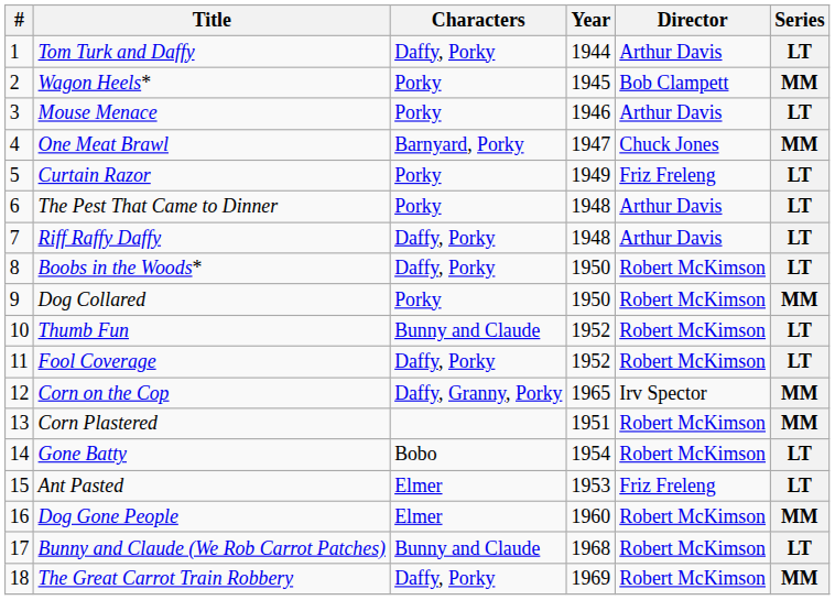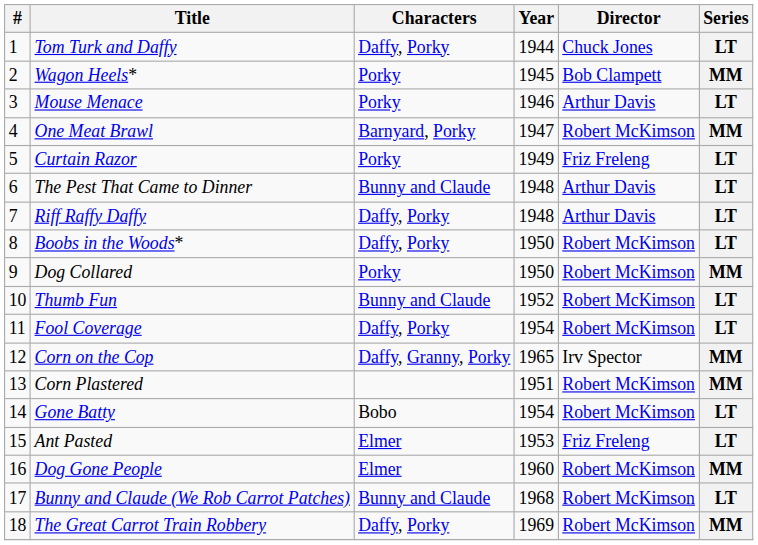 <table class="wikitable sortable">
 <tr>
 <th>#</th>
 <th>Title</th>
 <th>Characters</th>
 <th>Year</th>
 <th>Director</th>
 <th>Series</th>
 </tr>
 <tr>
 <td>1</td>
 <td><em><a href='#'>Tom Turk and Daffy</a></em></td>
 <td><a href='#'>Daffy</a>, <a href='#'>Porky</a></td>
 <td>1944</td>
-<td><a href='#'>Arthur Davis</a></td>
+<td><a href='#'>Chuck Jones</a></td>
 <th>LT</th>
 </tr>
 <tr>
 <td>2</td>
 <td><em><a href='#'>Wagon Heels</a></em>*</td>
 <td><a href='#'>Porky</a></td>
 <td>1945</td>
 <td><a href='#'>Bob Clampett</a></td>
 <th>MM</th>
 </tr>
 <tr>
 <td>3</td>
 <td><em><a href='#'>Mouse Menace</a></em></td>
 <td><a href='#'>Porky</a></td>
 <td>1946</td>
 <td><a href='#'>Arthur Davis</a></td>
 <th>LT</th>
 </tr>
 <tr>
 <td>4</td>
 <td><em><a href='#'>One Meat Brawl</a></em></td>
 <td><a href='#'>Barnyard</a>, <a href='#'>Porky</a></td>
 <td>1947</td>
-<td><a href='#'>Chuck Jones</a></td>
+<td><a href='#'>Robert McKimson</a></td>
 <th>MM</th>
 </tr>
 <tr>
 <td>5</td>
 <td><em><a href='#'>Curtain Razor</a></em></td>
 <td><a href='#'>Porky</a></td>
 <td>1949</td>
 <td><a href='#'>Friz Freleng</a></td>
 <th>LT</th>
 </tr>
 <tr>
 <td>6</td>
 <td><em>The Pest That Came to Dinner</em></td>
-<td><a href='#'>Porky</a></td>
+<td><a href='#'>Bunny and Claude</a></td>
 <td>1948</td>
 <td><a href='#'>Arthur Davis</a></td>
 <th>LT</th>
 </tr>
 <tr>
 <td>7</td>
 <td><em><a href='#'>Riff Raffy Daffy</a></em></td>
 <td><a href='#'>Daffy</a>, <a href='#'>Porky</a></td>
 <td>1948</td>
 <td><a href='#'>Arthur Davis</a></td>
 <th>LT</th>
 </tr>
 <tr>
 <td>8</td>
 <td><em><a href='#'>Boobs in the Woods</a></em>*</td>
 <td><a href='#'>Daffy</a>, <a href='#'>Porky</a></td>
 <td>1950</td>
 <td><a href='#'>Robert McKimson</a></td>
 <th>LT</th>
 </tr>
 <tr>
 <td>9</td>
 <td><em>Dog Collared</em></td>
 <td><a href='#'>Porky</a></td>
 <td>1950</td>
 <td><a href='#'>Robert McKimson</a></td>
 <th>MM</th>
 </tr>
 <tr>
 <td>10</td>
 <td><em><a href='#'>Thumb Fun</a></em></td>
 <td><a href='#'>Bunny and Claude</a></td>
 <td>1952</td>
 <td><a href='#'>Robert McKimson</a></td>
 <th>LT</th>
 </tr>
 <tr>
 <td>11</td>
 <td><em><a href='#'>Fool Coverage</a></em></td>
 <td><a href='#'>Daffy</a>, <a href='#'>Porky</a></td>
-<td>1952</td>
+<td>1954</td>
 <td><a href='#'>Robert McKimson</a></td>
 <th>LT</th>
 </tr>
 <tr>
 <td>12</td>
 <td><em><a href='#'>Corn on the Cop</a></em></td>
 <td><a href='#'>Daffy</a>, <a href='#'>Granny</a>, <a href='#'>Porky</a></td>
 <td>1965</td>
 <td>Irv Spector</td>
 <th>MM</th>
 </tr>
 <tr>
 <td>13</td>
 <td><em>Corn Plastered</em></td>
 <td></td>
 <td>1951</td>
 <td><a href='#'>Robert McKimson</a></td>
 <th>MM</th>
 </tr>
 <tr>
 <td>14</td>
 <td><em><a href='#'>Gone Batty</a></em></td>
 <td>Bobo</td>
 <td>1954</td>
 <td><a href='#'>Robert McKimson</a></td>
 <th>LT</th>
 </tr>
 <tr>
 <td>15</td>
 <td><em>Ant Pasted</em></td>
 <td><a href='#'>Elmer</a></td>
 <td>1953</td>
 <td><a href='#'>Friz Freleng</a></td>
 <th>LT</th>
 </tr>
 <tr>
 <td>16</td>
 <td><em><a href='#'>Dog Gone People</a></em></td>
 <td><a href='#'>Elmer</a></td>
 <td>1960</td>
 <td><a href='#'>Robert McKimson</a></td>
 <th>MM</th>
 </tr>
 <tr>
 <td>17</td>
 <td><em><a href='#'>Bunny and Claude (We Rob Carrot Patches)</a></em></td>
 <td><a href='#'>Bunny and Claude</a></td>
 <td>1968</td>
 <td><a href='#'>Robert McKimson</a></td>
 <th>LT</th>
 </tr>
 <tr>
 <td>18</td>
 <td><em><a href='#'>The Great Carrot Train Robbery</a></em></td>
 <td><a href='#'>Daffy</a>, <a href='#'>Porky</a></td>
 <td>1969</td>
 <td><a href='#'>Robert McKimson</a></td>
 <th>MM</th>
 </tr>
 <tr>
 </tr>
 </table>
